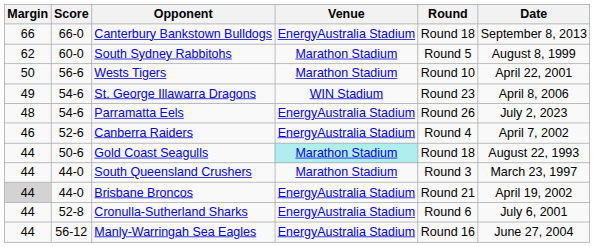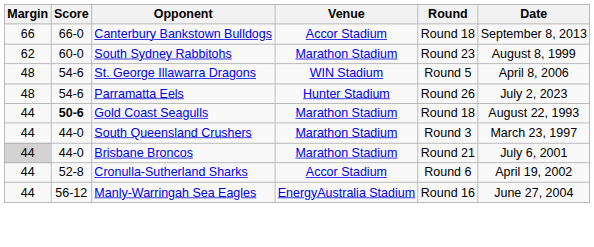 <table class="wikitable" style="text-align: center; font-size:100%">
 <tr>
 <th>Margin</th>
 <th>Score</th>
 <th>Opponent</th>
 <th>Venue</th>
 <th>Round</th>
 <th>Date</th>
 </tr>
 <tr>
 <td>66</td>
 <td>66-0</td>
 <td> <a href='#'>Canterbury Bankstown Bulldogs</a></td>
-<td><a href='#'>EnergyAustralia Stadium</a></td>
+<td><a href='#'>Accor Stadium</a></td>
 <td>Round 18</td>
 <td>September 8, 2013</td>
 </tr>
 <tr>
 <td>62</td>
 <td>60-0</td>
 <td align=left> <a href='#'>South Sydney Rabbitohs</a></td>
 <td><a href='#'>Marathon Stadium</a></td>
-<td>Round 5</td>
+<td>Round 23</td>
 <td>August 8, 1999</td>
 </tr>
 <tr>
-<td>50</td>
-<td>56-6</td>
-<td align=left> <a href='#'>Wests Tigers</a></td>
-<td><a href='#'>Marathon Stadium</a></td>
-<td>Round 10</td>
-<td>April 22, 2001</td>
-</tr>
-<tr>
-<td>49</td>
+<td>48</td>
 <td>54-6</td>
 <td align=left> <a href='#'>St. George Illawarra Dragons</a></td>
 <td><a href='#'>WIN Stadium</a></td>
-<td>Round 23</td>
+<td>Round 5</td>
 <td>April 8, 2006</td>
 </tr>
 <tr>
 <td>48</td>
 <td>54-6</td>
 <td align=left> <a href='#'>Parramatta Eels</a></td>
-<td><a href='#'>EnergyAustralia Stadium</a></td>
+<td><a href='#'>Hunter Stadium</a></td>
 <td>Round 26</td>
 <td>July 2, 2023</td>
 </tr>
 <tr>
-<td>46</td>
-<td>52-6</td>
-<td align=left> <a href='#'>Canberra Raiders</a></td>
-<td><a href='#'>EnergyAustralia Stadium</a></td>
-<td>Round 4</td>
-<td>April 7, 2002</td>
-</tr>
-<tr>
 <td>44</td>
-<td>50-6</td>
+<td><strong>50-6</strong></td>
 <td align=left> <a href='#'>Gold Coast Seagulls</a></td>
-<td style="background: paleturquoise;"><a href='#'>Marathon Stadium</a></td>
+<td><a href='#'>Marathon Stadium</a></td>
 <td>Round 18</td>
 <td>August 22, 1993</td>
 </tr>
 <tr>
 <td>44</td>
 <td>44-0</td>
 <td align=left> <a href='#'>South Queensland Crushers</a></td>
 <td><a href='#'>Marathon Stadium</a></td>
 <td>Round 3</td>
 <td>March 23, 1997</td>
 </tr>
 <tr>
 <td style="background: lightgrey;">44</td>
 <td>44-0</td>
 <td align=left> <a href='#'>Brisbane Broncos</a></td>
-<td><a href='#'>EnergyAustralia Stadium</a></td>
+<td><a href='#'>Marathon Stadium</a></td>
 <td>Round 21</td>
-<td>April 19, 2002</td>
+<td>July 6, 2001</td>
 </tr>
 <tr>
 <td>44</td>
 <td>52-8</td>
 <td align=left> <a href='#'>Cronulla-Sutherland Sharks</a></td>
-<td><a href='#'>EnergyAustralia Stadium</a></td>
+<td><a href='#'>Accor Stadium</a></td>
 <td>Round 6</td>
-<td>July 6, 2001</td>
+<td>April 19, 2002</td>
 </tr>
 <tr>
 <td>44</td>
 <td>56-12</td>
 <td align=left> <a href='#'>Manly-Warringah Sea Eagles</a></td>
 <td><a href='#'>EnergyAustralia Stadium</a></td>
 <td>Round 16</td>
 <td>June 27, 2004</td>
 </tr>
 </table>
